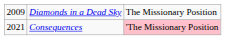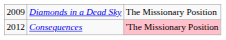 <table class="wikitable" style="font-size:95%;">
 <tr>
 <td>2009</td>
 <td><em><a href='#'>Diamonds in a Dead Sky</a></em></td>
 <td>The Missionary Position</td>
 </tr>
 <tr>
-<td>2021</td>
+<td>2012</td>
 <td><em><a href='#'>Consequences</a></em></td>
 <td style="background: pink;">'The Missionary Position</td>
 </tr>
 </table>
